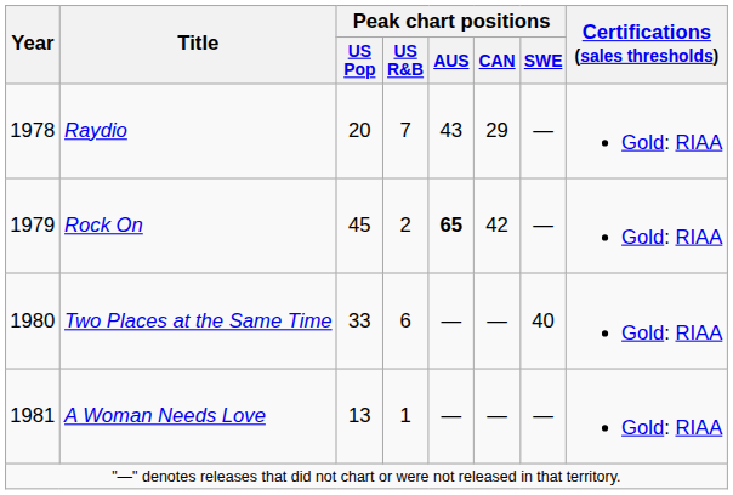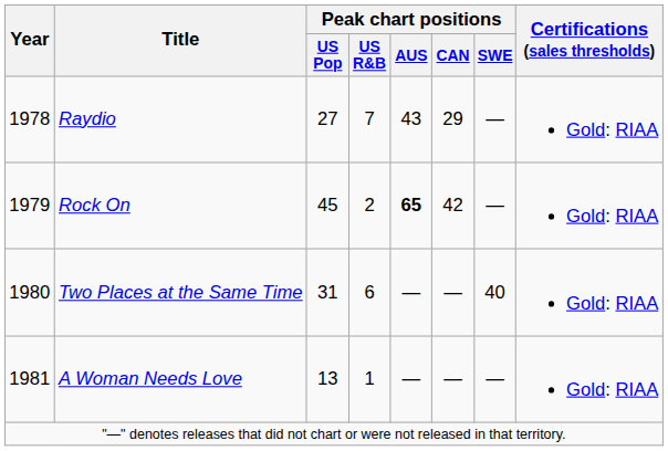 <table class="wikitable" style="text-align:center;">
 <tr>
 <th rowspan="2">Year</th>
 <th rowspan="2">Title</th>
 <th colspan="5">Peak chart positions</th>
 <th rowspan="2"><a href='#'>Certifications</a><br><small>(<a href='#'>sales thresholds</a>)</small></th>
 </tr>
 <tr style="font-size:smaller;">
 <th width="30"><a href='#'>US Pop</a><br></th>
 <th width="30"><a href='#'>US<br>R&B</a><br></th>
 <th width="30"><a href='#'>AUS</a><br></th>
 <th width="30"><a href='#'>CAN</a><br></th>
 <th width="30"><a href='#'>SWE</a><br></th>
 </tr>
 <tr>
 <td rowspan="1">1978</td>
 <td align="left"><em><a href='#'>Raydio</a></em></td>
-<td>20</td>
+<td>27</td>
 <td>7</td>
 <td>43</td>
 <td>29</td>
 <td>—</td>
 <td align=left><br><ul><li><a href='#'>Gold</a>: <a href='#'>RIAA</a></li></ul></td>
 </tr>
 <tr>
 <td rowspan="1">1979</td>
 <td align="left"><em><a href='#'>Rock On</a></em></td>
 <td>45</td>
 <td>2</td>
 <td><strong>65</strong></td>
 <td>42</td>
 <td>—</td>
 <td align=left><br><ul><li><a href='#'>Gold</a>: <a href='#'>RIAA</a></li></ul></td>
 </tr>
 <tr>
 <td rowspan="1">1980</td>
 <td align="left"><em><a href='#'>Two Places at the Same Time</a></em></td>
-<td>33</td>
+<td>31</td>
 <td>6</td>
 <td>—</td>
 <td>—</td>
 <td>40</td>
 <td align=left><br><ul><li><a href='#'>Gold</a>: <a href='#'>RIAA</a></li></ul></td>
 </tr>
 <tr>
 <td rowspan="1">1981</td>
 <td align="left"><em><a href='#'>A Woman Needs Love</a></em></td>
 <td>13</td>
 <td>1</td>
 <td>—</td>
 <td>—</td>
 <td>—</td>
 <td align=left><br><ul><li><a href='#'>Gold</a>: <a href='#'>RIAA</a></li></ul></td>
 </tr>
 <tr>
 <td colspan="10" style="text-align:center; font-size:9pt;">"—" denotes releases that did not chart or were not released in that territory.</td>
 </tr>
 </table>
